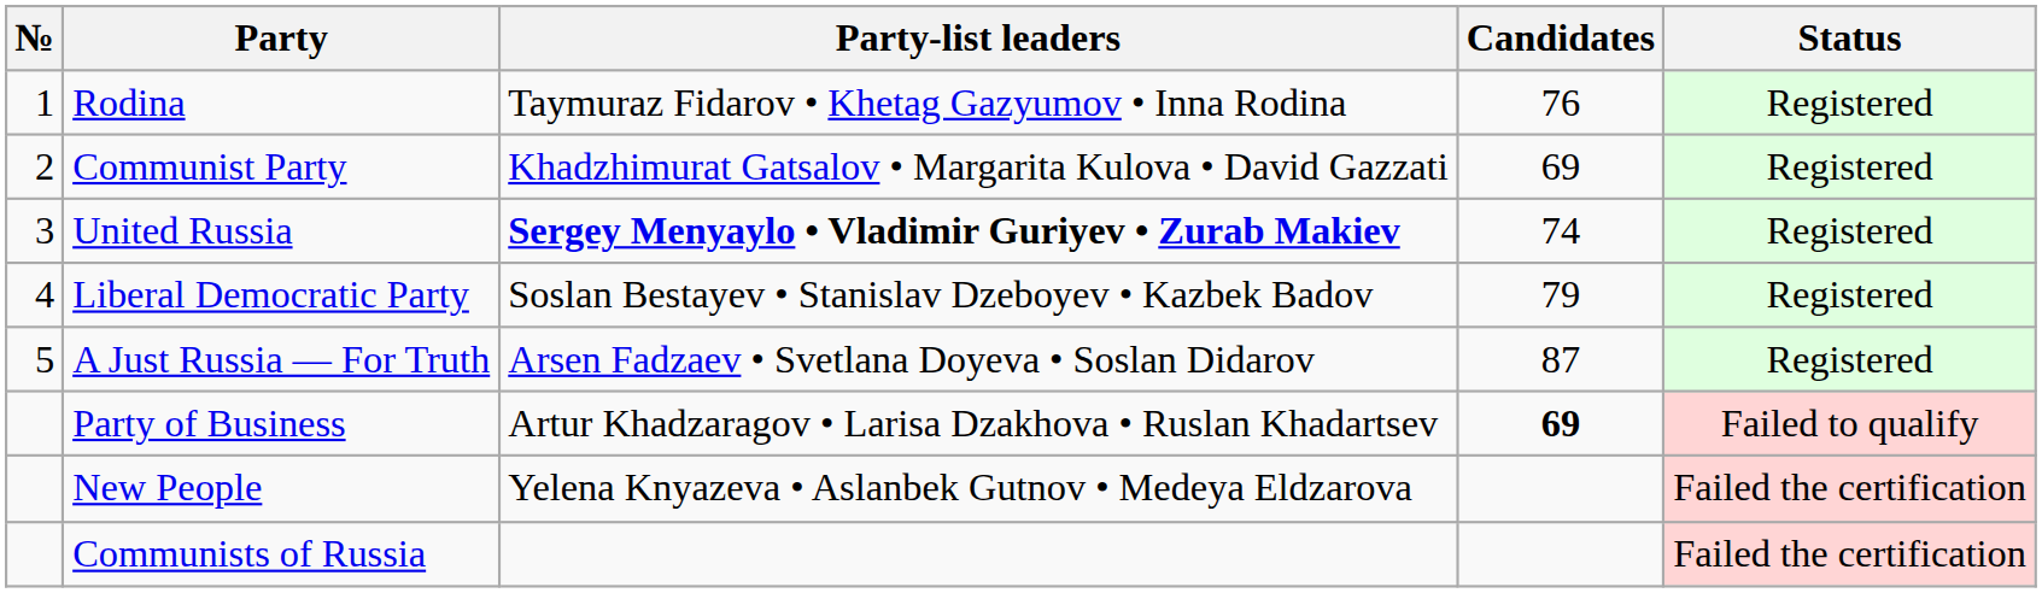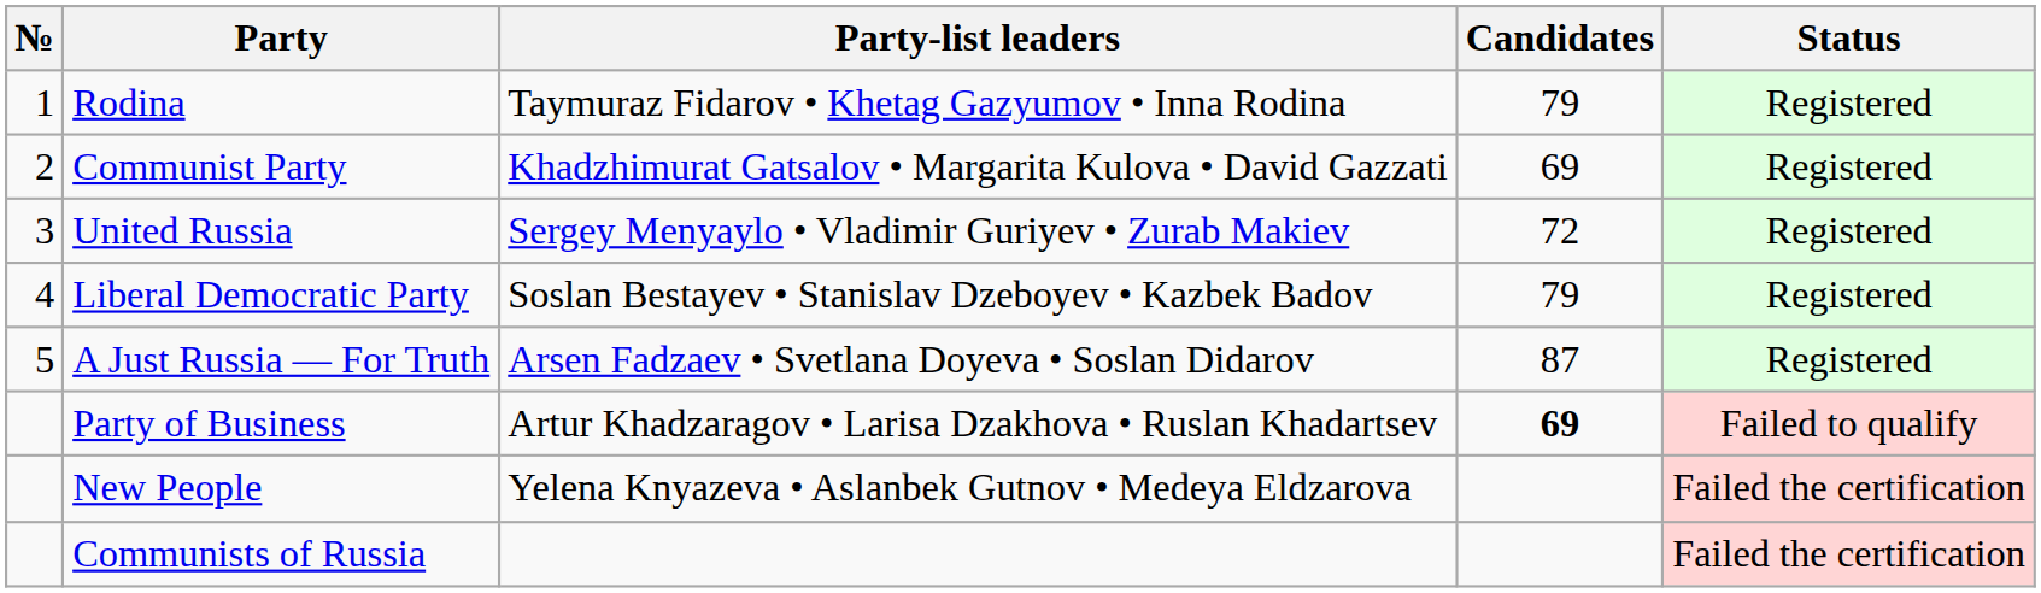 <table class="wikitable sortable" style="background: #f9f9f9; text-align:right; font-size: 95%">
 <tr>
 <th align=center>№</th>
 <th align=center>Party</th>
 <th align=center>Party-list leaders</th>
 <th align=center>Candidates</th>
 <th align=center>Status</th>
 </tr>
 <tr>
 <td>1</td>
 <td align=left><a href='#'>Rodina</a></td>
 <td align=left>Taymuraz Fidarov • <a href='#'>Khetag Gazyumov</a> • Inna Rodina</td>
-<td align=center>76</td>
+<td align=center>79</td>
 <td align=center bgcolor="#DFFFDF">Registered</td>
 </tr>
 <tr>
 <td>2</td>
 <td align=left><a href='#'>Communist Party</a></td>
 <td align=left><a href='#'>Khadzhimurat Gatsalov</a> • Margarita Kulova • David Gazzati</td>
 <td align=center>69</td>
 <td align=center bgcolor="#DFFFDF">Registered</td>
 </tr>
 <tr>
 <td>3</td>
 <td align=left><a href='#'>United Russia</a></td>
-<td align=left><strong><a href='#'>Sergey Menyaylo</a> • Vladimir Guriyev • <a href='#'>Zurab Makiev</a></strong></td>
-<td align=center>74</td>
+<td align=left><a href='#'>Sergey Menyaylo</a> • Vladimir Guriyev • <a href='#'>Zurab Makiev</a></td>
+<td align=center>72</td>
 <td align=center bgcolor="#DFFFDF">Registered</td>
 </tr>
 <tr>
 <td>4</td>
 <td align=left><a href='#'>Liberal Democratic Party</a></td>
 <td align=left>Soslan Bestayev • Stanislav Dzeboyev • Kazbek Badov</td>
 <td align=center>79</td>
 <td align=center bgcolor="#DFFFDF">Registered</td>
 </tr>
 <tr>
 <td>5</td>
 <td align=left><a href='#'>A Just Russia — For Truth</a></td>
 <td align=left><a href='#'>Arsen Fadzaev</a> • Svetlana Doyeva • Soslan Didarov</td>
 <td align=center>87</td>
 <td align=center bgcolor="#DFFFDF">Registered</td>
 </tr>
 <tr>
 <td></td>
 <td align=left><a href='#'>Party of Business</a></td>
 <td align=left>Artur Khadzaragov • Larisa Dzakhova • Ruslan Khadartsev</td>
 <td align=center><strong>69</strong></td>
 <td align=center bgcolor="#FFD5D5">Failed to qualify</td>
 </tr>
 <tr>
 <td></td>
 <td align=left><a href='#'>New People</a></td>
 <td align=left>Yelena Knyazeva • Aslanbek Gutnov • Medeya Eldzarova</td>
 <td></td>
 <td align=center bgcolor="#FFD5D5">Failed the certification</td>
 </tr>
 <tr>
 <td></td>
 <td align=left><a href='#'>Communists of Russia</a></td>
 <td></td>
 <td></td>
 <td align=center bgcolor="#FFD5D5">Failed the certification</td>
 </tr>
 </table>
